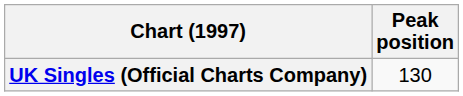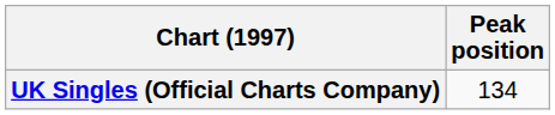 <table class="wikitable sortable plainrowheaders">
 <tr>
 <th>Chart (1997)</th>
 <th>Peak<br>position</th>
 </tr>
 <tr>
 <th scope="row"><a href='#'>UK Singles</a> (Official Charts Company)</th>
-<td align="center">130</td>
+<td align="center">134</td>
 </tr>
 </table>
